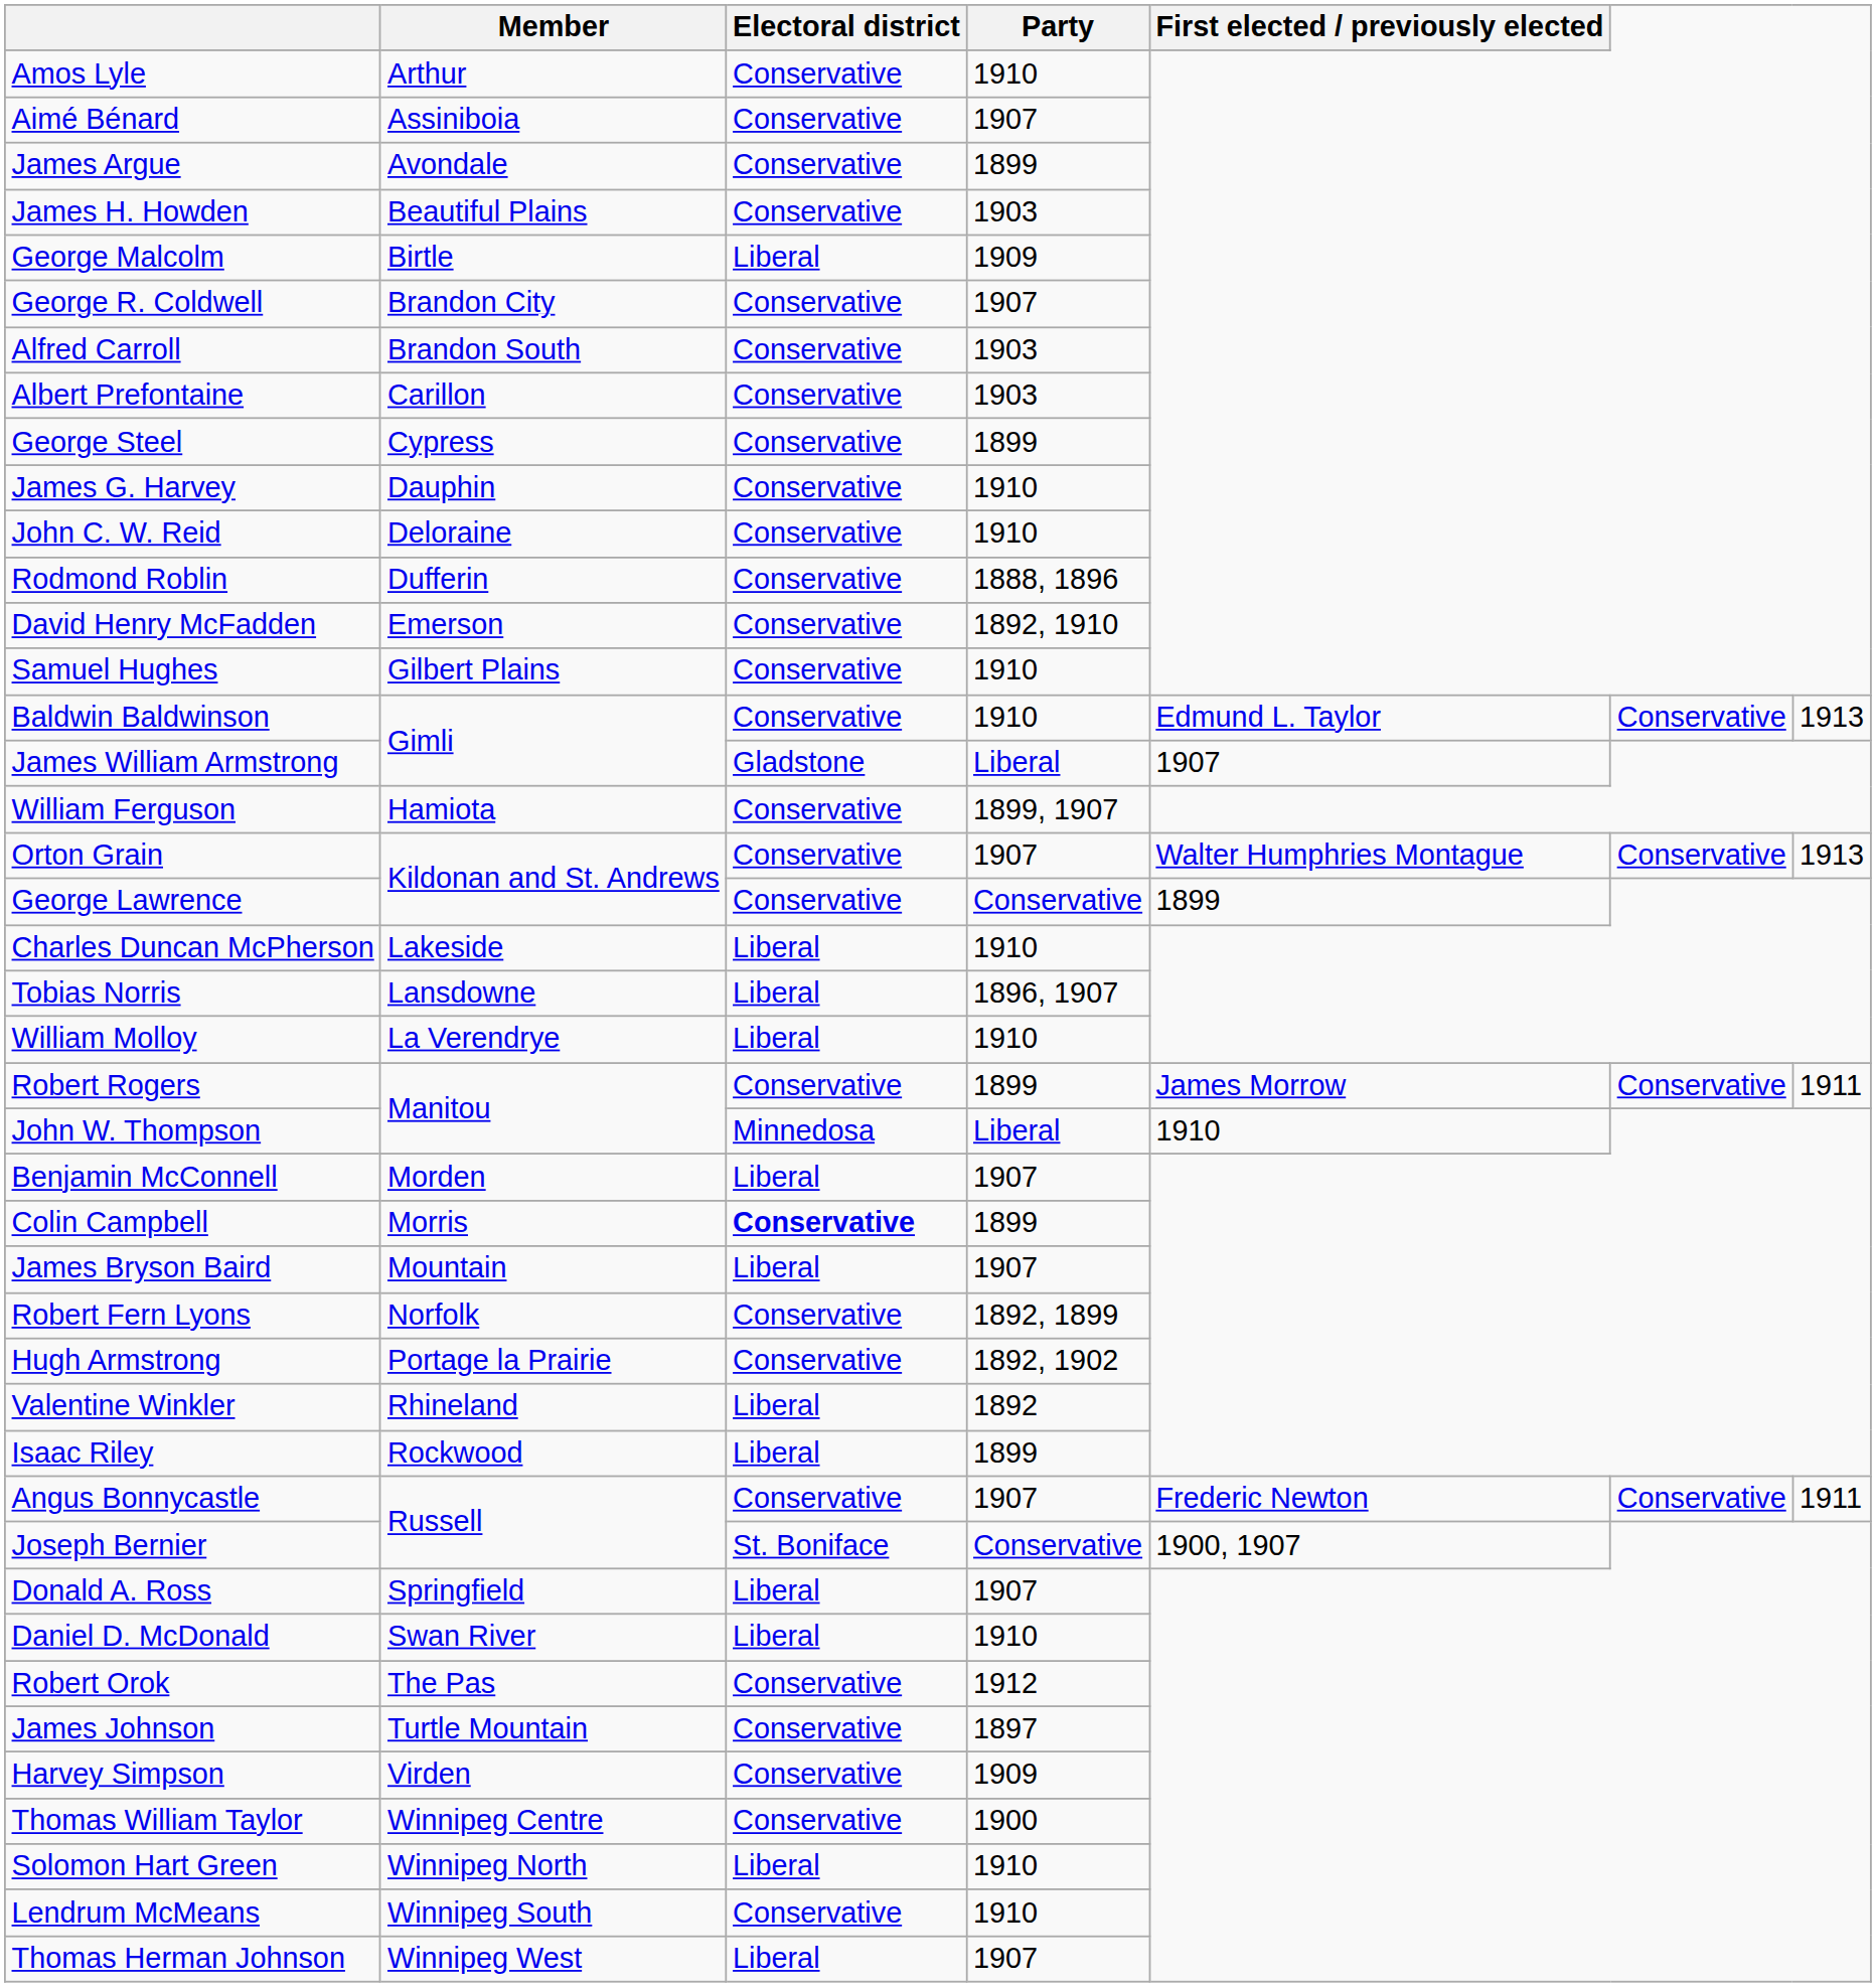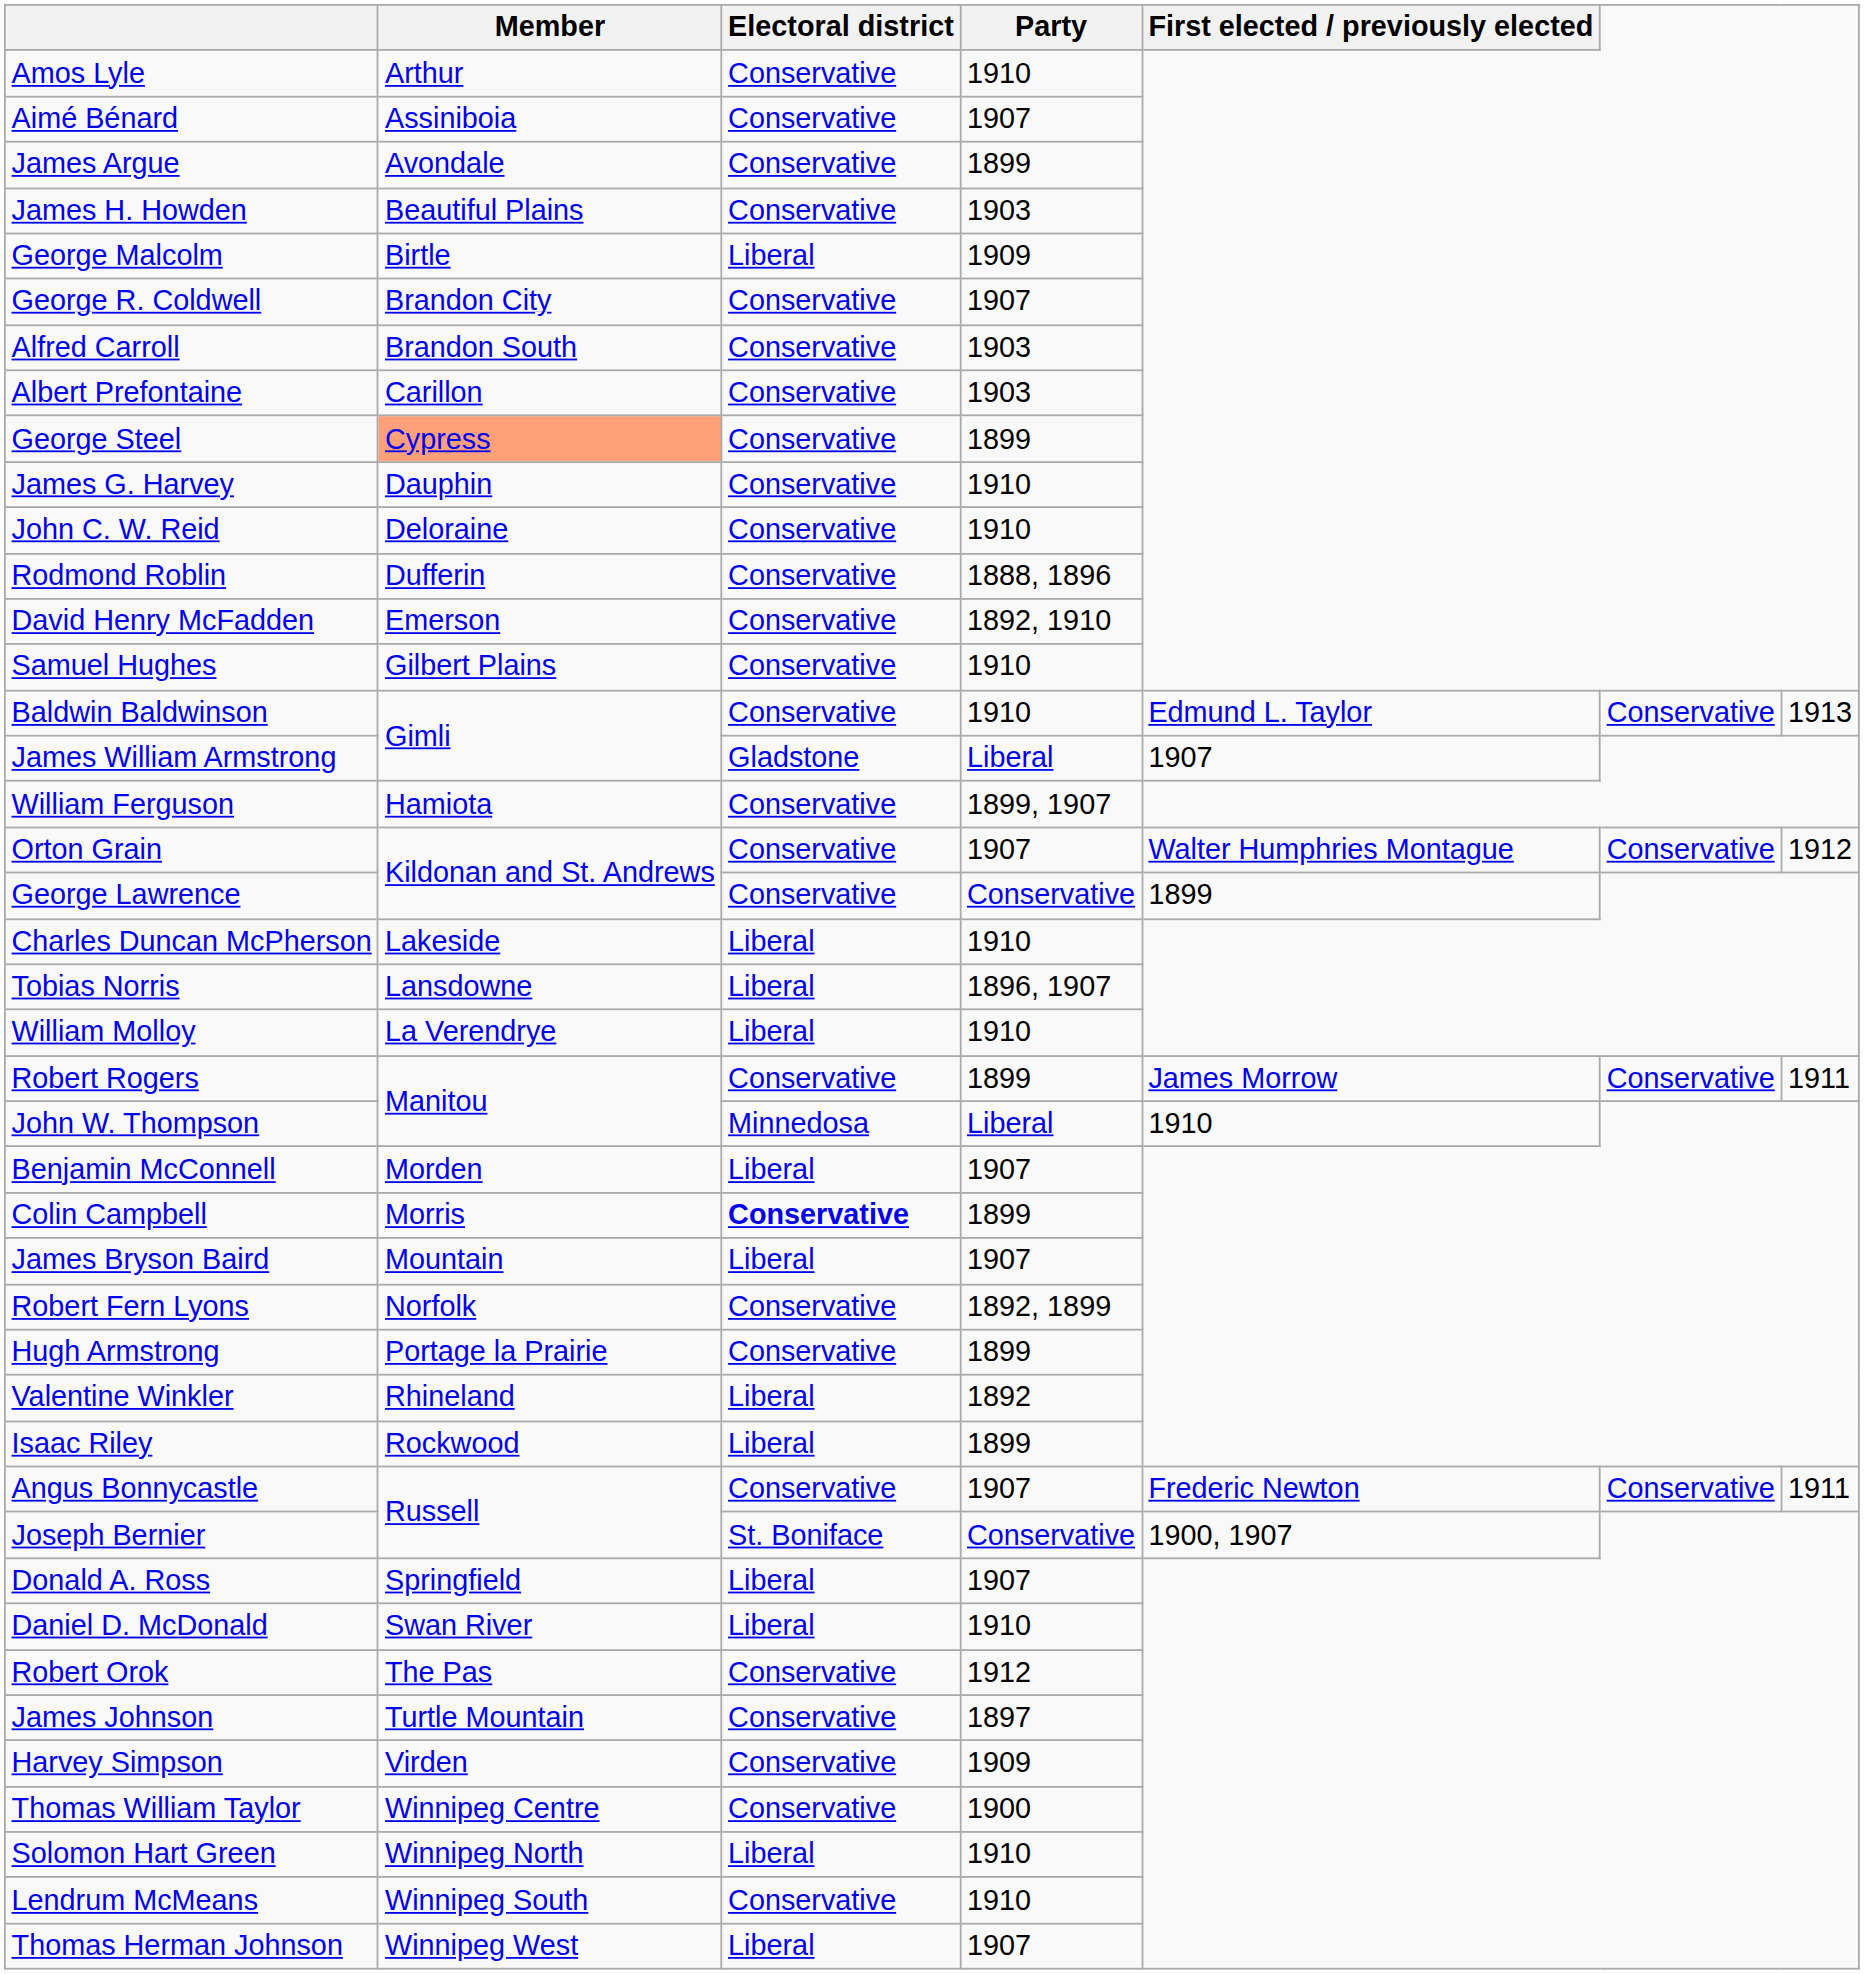 <table class="wikitable sortable">
 <tr>
 <th></th>
 <th>Member</th>
 <th>Electoral district</th>
 <th>Party</th>
 <th>First elected / previously elected</th>
 </tr>
 <tr>
 <td><a href='#'>Amos Lyle</a></td>
 <td><a href='#'>Arthur</a></td>
 <td><a href='#'>Conservative</a></td>
 <td>1910</td>
 </tr>
 <tr>
 <td><a href='#'>Aimé Bénard</a></td>
 <td><a href='#'>Assiniboia</a></td>
 <td><a href='#'>Conservative</a></td>
 <td>1907</td>
 </tr>
 <tr>
 <td><a href='#'>James Argue</a></td>
 <td><a href='#'>Avondale</a></td>
 <td><a href='#'>Conservative</a></td>
 <td>1899</td>
 </tr>
 <tr>
 <td><a href='#'>James H. Howden</a></td>
 <td><a href='#'>Beautiful Plains</a></td>
 <td><a href='#'>Conservative</a></td>
 <td>1903</td>
 </tr>
 <tr>
 <td><a href='#'>George Malcolm</a></td>
 <td><a href='#'>Birtle</a></td>
 <td><a href='#'>Liberal</a></td>
 <td>1909</td>
 </tr>
 <tr>
 <td><a href='#'>George R. Coldwell</a></td>
 <td><a href='#'>Brandon City</a></td>
 <td><a href='#'>Conservative</a></td>
 <td>1907</td>
 </tr>
 <tr>
 <td><a href='#'>Alfred Carroll</a></td>
 <td><a href='#'>Brandon South</a></td>
 <td><a href='#'>Conservative</a></td>
 <td>1903</td>
 </tr>
 <tr>
 <td><a href='#'>Albert Prefontaine</a></td>
 <td><a href='#'>Carillon</a></td>
 <td><a href='#'>Conservative</a></td>
 <td>1903</td>
 </tr>
 <tr>
 <td><a href='#'>George Steel</a></td>
-<td><a href='#'>Cypress</a></td>
+<td style="background: lightsalmon;"><a href='#'>Cypress</a></td>
 <td><a href='#'>Conservative</a></td>
 <td>1899</td>
 </tr>
 <tr>
 <td><a href='#'>James G. Harvey</a></td>
 <td><a href='#'>Dauphin</a></td>
 <td><a href='#'>Conservative</a></td>
 <td>1910</td>
 </tr>
 <tr>
 <td><a href='#'>John C. W. Reid</a></td>
 <td><a href='#'>Deloraine</a></td>
 <td><a href='#'>Conservative</a></td>
 <td>1910</td>
 </tr>
 <tr>
 <td><a href='#'>Rodmond Roblin</a></td>
 <td><a href='#'>Dufferin</a></td>
 <td><a href='#'>Conservative</a></td>
 <td>1888, 1896</td>
 </tr>
 <tr>
 <td><a href='#'>David Henry McFadden</a></td>
 <td><a href='#'>Emerson</a></td>
 <td><a href='#'>Conservative</a></td>
 <td>1892, 1910</td>
 </tr>
 <tr>
 <td><a href='#'>Samuel Hughes</a></td>
 <td><a href='#'>Gilbert Plains</a></td>
 <td><a href='#'>Conservative</a></td>
 <td>1910</td>
 </tr>
 <tr>
 <td><a href='#'>Baldwin Baldwinson</a></td>
 <td rowspan=2><a href='#'>Gimli</a></td>
 <td><a href='#'>Conservative</a></td>
 <td>1910</td>
 <td><a href='#'>Edmund L. Taylor</a></td>
 <td><a href='#'>Conservative</a></td>
 <td>1913</td>
 </tr>
 <tr>
 <td><a href='#'>James William Armstrong</a></td>
 <td><a href='#'>Gladstone</a></td>
 <td><a href='#'>Liberal</a></td>
 <td>1907</td>
 </tr>
 <tr>
 <td><a href='#'>William Ferguson</a></td>
 <td><a href='#'>Hamiota</a></td>
 <td><a href='#'>Conservative</a></td>
 <td>1899, 1907</td>
 </tr>
 <tr>
 <td><a href='#'>Orton Grain</a></td>
 <td rowspan=2><a href='#'>Kildonan and St. Andrews</a></td>
 <td><a href='#'>Conservative</a></td>
 <td>1907</td>
 <td><a href='#'>Walter Humphries Montague</a></td>
 <td><a href='#'>Conservative</a></td>
-<td>1913</td>
+<td>1912</td>
 </tr>
 <tr>
 <td><a href='#'>George Lawrence</a></td>
 <td><a href='#'>Conservative</a></td>
 <td><a href='#'>Conservative</a></td>
 <td>1899</td>
 </tr>
 <tr>
 <td><a href='#'>Charles Duncan McPherson</a></td>
 <td><a href='#'>Lakeside</a></td>
 <td><a href='#'>Liberal</a></td>
 <td>1910</td>
 </tr>
 <tr>
 <td><a href='#'>Tobias Norris</a></td>
 <td><a href='#'>Lansdowne</a></td>
 <td><a href='#'>Liberal</a></td>
 <td>1896, 1907</td>
 </tr>
 <tr>
 <td><a href='#'>William Molloy</a></td>
 <td><a href='#'>La Verendrye</a></td>
 <td><a href='#'>Liberal</a></td>
 <td>1910</td>
 </tr>
 <tr>
 <td><a href='#'>Robert Rogers</a></td>
 <td rowspan=2><a href='#'>Manitou</a></td>
 <td><a href='#'>Conservative</a></td>
 <td>1899<br></td>
 <td><a href='#'>James Morrow</a></td>
 <td><a href='#'>Conservative</a></td>
 <td>1911</td>
 </tr>
 <tr>
 <td><a href='#'>John W. Thompson</a></td>
 <td><a href='#'>Minnedosa</a></td>
 <td><a href='#'>Liberal</a></td>
 <td>1910</td>
 </tr>
 <tr>
 <td><a href='#'>Benjamin McConnell</a></td>
 <td><a href='#'>Morden</a></td>
 <td><a href='#'>Liberal</a></td>
 <td>1907</td>
 </tr>
 <tr>
 <td><a href='#'>Colin Campbell</a></td>
 <td><a href='#'>Morris</a></td>
 <td><strong><a href='#'>Conservative</a></strong></td>
 <td>1899</td>
 </tr>
 <tr>
 <td><a href='#'>James Bryson Baird</a></td>
 <td><a href='#'>Mountain</a></td>
 <td><a href='#'>Liberal</a></td>
 <td>1907</td>
 </tr>
 <tr>
 <td><a href='#'>Robert Fern Lyons</a></td>
 <td><a href='#'>Norfolk</a></td>
 <td><a href='#'>Conservative</a></td>
 <td>1892, 1899</td>
 </tr>
 <tr>
 <td><a href='#'>Hugh Armstrong</a></td>
 <td><a href='#'>Portage la Prairie</a></td>
 <td><a href='#'>Conservative</a></td>
-<td>1892, 1902</td>
+<td>1899</td>
 </tr>
 <tr>
 <td><a href='#'>Valentine Winkler</a></td>
 <td><a href='#'>Rhineland</a></td>
 <td><a href='#'>Liberal</a></td>
 <td>1892</td>
 </tr>
 <tr>
 <td><a href='#'>Isaac Riley</a></td>
 <td><a href='#'>Rockwood</a></td>
 <td><a href='#'>Liberal</a></td>
 <td>1899</td>
 </tr>
 <tr>
 <td><a href='#'>Angus Bonnycastle</a></td>
 <td rowspan=2><a href='#'>Russell</a></td>
 <td><a href='#'>Conservative</a></td>
 <td>1907<br></td>
 <td><a href='#'>Frederic Newton</a></td>
 <td><a href='#'>Conservative</a></td>
 <td>1911</td>
 </tr>
 <tr>
 <td><a href='#'>Joseph Bernier</a></td>
 <td><a href='#'>St. Boniface</a></td>
 <td><a href='#'>Conservative</a></td>
 <td>1900, 1907</td>
 </tr>
 <tr>
 <td><a href='#'>Donald A. Ross</a></td>
 <td><a href='#'>Springfield</a></td>
 <td><a href='#'>Liberal</a></td>
 <td>1907</td>
 </tr>
 <tr>
 <td><a href='#'>Daniel D. McDonald</a></td>
 <td><a href='#'>Swan River</a></td>
 <td><a href='#'>Liberal</a></td>
 <td>1910</td>
 </tr>
 <tr>
 <td><a href='#'>Robert Orok</a></td>
 <td><a href='#'>The Pas</a></td>
 <td><a href='#'>Conservative</a></td>
 <td>1912</td>
 </tr>
 <tr>
 <td><a href='#'>James Johnson</a></td>
 <td><a href='#'>Turtle Mountain</a></td>
 <td><a href='#'>Conservative</a></td>
 <td>1897</td>
 </tr>
 <tr>
 <td><a href='#'>Harvey Simpson</a></td>
 <td><a href='#'>Virden</a></td>
 <td><a href='#'>Conservative</a></td>
 <td>1909</td>
 </tr>
 <tr>
 <td><a href='#'>Thomas William Taylor</a></td>
 <td><a href='#'>Winnipeg Centre</a></td>
 <td><a href='#'>Conservative</a></td>
 <td>1900</td>
 </tr>
 <tr>
 <td><a href='#'>Solomon Hart Green</a></td>
 <td><a href='#'>Winnipeg North</a></td>
 <td><a href='#'>Liberal</a></td>
 <td>1910</td>
 </tr>
 <tr>
 <td><a href='#'>Lendrum McMeans</a></td>
 <td><a href='#'>Winnipeg South</a></td>
 <td><a href='#'>Conservative</a></td>
 <td>1910</td>
 </tr>
 <tr>
 <td><a href='#'>Thomas Herman Johnson</a></td>
 <td><a href='#'>Winnipeg West</a></td>
 <td><a href='#'>Liberal</a></td>
 <td>1907</td>
 </tr>
 </table>
